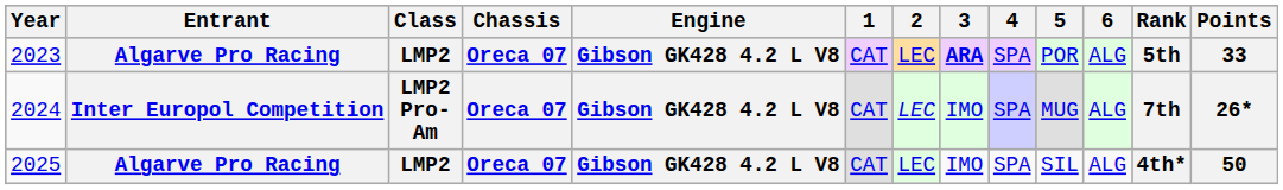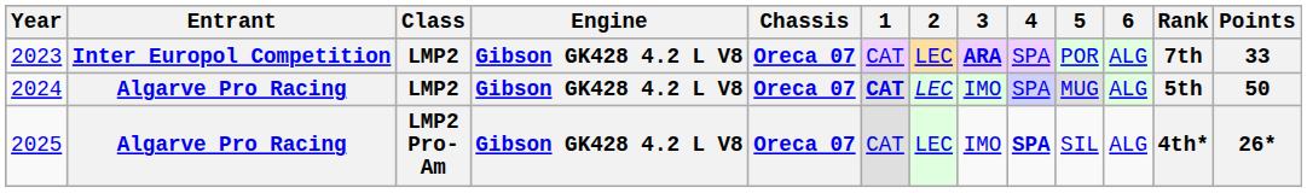 <table class="wikitable" style="text-align:center; font-size:85%">
 <tr>
 <th>Year</th>
 <th>Entrant</th>
 <th>Class</th>
+<th>Engine</th>
 <th>Chassis</th>
-<th>Engine</th>
 <th>1</th>
 <th>2</th>
 <th>3</th>
 <th>4</th>
 <th>5</th>
 <th>6</th>
 <th>Rank</th>
 <th>Points</th>
 </tr>
 <tr>
 <td><a href='#'>2023</a></td>
-<th><a href='#'>Algarve Pro Racing</a></th>
+<th nowrap><a href='#'>Inter Europol Competition</a></th>
 <th>LMP2</th>
+<th nowrap><a href='#'>Gibson</a> GK428 4.2 L V8</th>
 <th nowrap><a href='#'>Oreca 07</a></th>
-<th nowrap><a href='#'>Gibson</a> GK428 4.2 L V8</th>
 <td style="background:#EFCFFF;"><a href='#'>CAT</a><br></td>
 <td style="background:#FFDF9F;"><a href='#'>LEC</a><br></td>
 <td style="background:#EFCFFF;"><strong><a href='#'>ARA</a><br></strong></td>
 <td style="background:#EFCFFF;"><a href='#'>SPA</a><br></td>
 <td style="background:#DFFFDF;"><a href='#'>POR</a><br></td>
 <td style="background:#DFFFDF;"><a href='#'>ALG</a><br></td>
-<th>5th</th>
+<th>7th</th>
 <th>33</th>
 </tr>
 <tr>
 <td><a href='#'>2024</a></td>
-<th nowrap><a href='#'>Inter Europol Competition</a></th>
-<th>LMP2 Pro-Am</th>
+<th nowrap><a href='#'>Algarve Pro Racing</a></th>
+<th>LMP2</th>
+<th nowrap><a href='#'>Gibson</a> GK428 4.2 L V8</th>
 <th nowrap><a href='#'>Oreca 07</a></th>
-<th nowrap><a href='#'>Gibson</a> GK428 4.2 L V8</th>
-<td style="background:#DFDFDF;"><a href='#'>CAT</a><br></td>
+<td style="background:#DFDFDF;"><strong><a href='#'>CAT</a><br></strong></td>
 <td style="background:#DFFFDF;"><em><a href='#'>LEC</a></em><br></td>
 <td style="background:#DFFFDF;"><a href='#'>IMO</a><br></td>
 <td style="background:#CFCFFF;"><a href='#'>SPA</a><br></td>
 <td style="background:#DFDFDF;"><a href='#'>MUG</a><br></td>
 <td style="background:#DFFFDF;"><a href='#'>ALG</a><br></td>
-<th>7th</th>
-<th>26*</th>
+<th>5th</th>
+<th>50</th>
 </tr>
 <tr>
 <td><a href='#'>2025</a></td>
 <th><a href='#'>Algarve Pro Racing</a></th>
-<th>LMP2</th>
+<th>LMP2 Pro-Am</th>
+<th><a href='#'>Gibson</a> GK428 4.2 L V8</th>
 <th><a href='#'>Oreca 07</a></th>
-<th><a href='#'>Gibson</a> GK428 4.2 L V8</th>
 <td style="background:#DFDFDF;"><a href='#'>CAT</a><br></td>
 <td style="background:#DFFFDF;"><a href='#'>LEC</a><br></td>
 <td style="background:#;"><a href='#'>IMO</a><br></td>
-<td style="background:#;"><a href='#'>SPA</a><br></td>
+<td style="background:#;"><strong><a href='#'>SPA</a><br></strong></td>
 <td style="background:#;"><a href='#'>SIL</a><br></td>
 <td style="background:#;"><a href='#'>ALG</a><br></td>
 <th>4th*</th>
-<th>50</th>
+<th>26*</th>
 </tr>
 </table>
